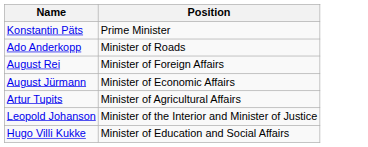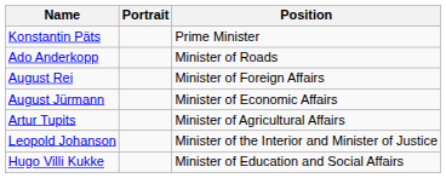 <table class="wikitable">
 <tr>
 <th>Name</th>
+<th>Portrait</th>
 <th>Position</th>
 </tr>
 <tr>
 <td><a href='#'>Konstantin Päts</a></td>
+<td></td>
 <td>Prime Minister</td>
 </tr>
 <tr>
 <td><a href='#'>Ado Anderkopp</a></td>
+<td></td>
 <td>Minister of Roads</td>
 </tr>
 <tr>
 <td><a href='#'>August Rei</a></td>
+<td></td>
 <td>Minister of Foreign Affairs</td>
 </tr>
 <tr>
 <td><a href='#'>August Jürmann</a></td>
+<td></td>
 <td>Minister of Economic Affairs</td>
 </tr>
 <tr>
 <td><a href='#'>Artur Tupits</a></td>
+<td></td>
 <td>Minister of Agricultural Affairs</td>
 </tr>
 <tr>
 <td><a href='#'>Leopold Johanson</a></td>
+<td></td>
 <td>Minister of the Interior and Minister of Justice</td>
 </tr>
 <tr>
 <td><a href='#'>Hugo Villi Kukke</a></td>
+<td></td>
 <td>Minister of Education and Social Affairs</td>
 </tr>
 </table>
